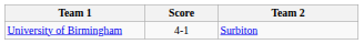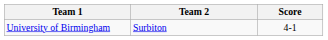 <table class="wikitable" style="font-size: 100%">
 <tr>
 <th width=200>Team 1</th>
+<th width=200>Team 2</th>
 <th width=100>Score</th>
-<th width=200>Team 2</th>
 </tr>
 <tr>
 <td><a href='#'>University of Birmingham</a></td>
+<td><a href='#'>Surbiton</a></td>
 <td align=center>4-1</td>
-<td><a href='#'>Surbiton</a></td>
 </tr>
 </table>
